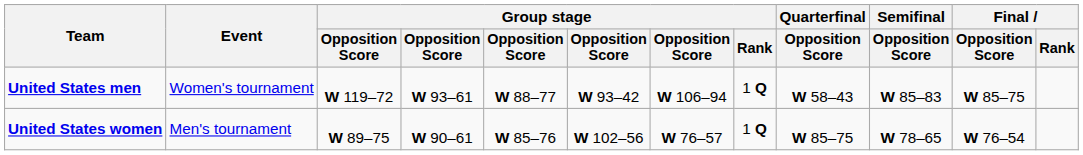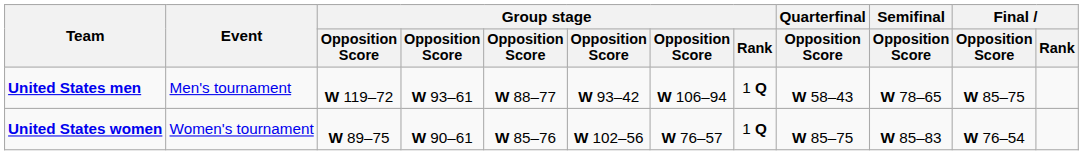 <table class=wikitable style="font-size:90%; text-align:center">
 <tr>
 <th rowspan=2>Team</th>
 <th rowspan=2>Event</th>
 <th colspan=6>Group stage</th>
 <th>Quarterfinal</th>
 <th>Semifinal</th>
 <th colspan=2>Final / </th>
 </tr>
 <tr style=font-size:95%>
 <th>Opposition<br>Score</th>
 <th>Opposition<br>Score</th>
 <th>Opposition<br>Score</th>
 <th>Opposition<br>Score</th>
 <th>Opposition<br>Score</th>
 <th>Rank</th>
 <th>Opposition<br>Score</th>
 <th>Opposition<br>Score</th>
 <th>Opposition<br>Score</th>
 <th>Rank</th>
 </tr>
 <tr>
 <td align=left><strong><a href='#'>United States men</a></strong></td>
-<td align=left><a href='#'>Women's tournament</a></td>
+<td align=left><a href='#'>Men's tournament</a></td>
 <td><br><strong>W</strong> 119–72</td>
 <td><br><strong>W</strong> 93–61</td>
 <td><br><strong>W</strong> 88–77</td>
 <td><br><strong>W</strong> 93–42</td>
 <td><br><strong>W</strong> 106–94</td>
 <td>1 <strong>Q</strong></td>
 <td><br><strong>W</strong> 58–43</td>
-<td><br><strong>W</strong> 85–83</td>
+<td><br><strong>W</strong> 78–65</td>
 <td><br><strong>W</strong> 85–75</td>
 <td></td>
 </tr>
 <tr>
 <td align=left><strong><a href='#'>United States women</a></strong></td>
-<td align=left><a href='#'>Men's tournament</a></td>
+<td align=left><a href='#'>Women's tournament</a></td>
 <td><br><strong>W</strong> 89–75</td>
 <td><br><strong>W</strong> 90–61</td>
 <td><br><strong>W</strong> 85–76</td>
 <td><br><strong>W</strong> 102–56</td>
 <td><br><strong>W</strong> 76–57</td>
 <td>1 <strong>Q</strong></td>
 <td><br><strong>W</strong> 85–75</td>
-<td><br><strong>W</strong> 78–65</td>
+<td><br><strong>W</strong> 85–83</td>
 <td><br><strong>W</strong> 76–54</td>
 <td></td>
 </tr>
 </table>
